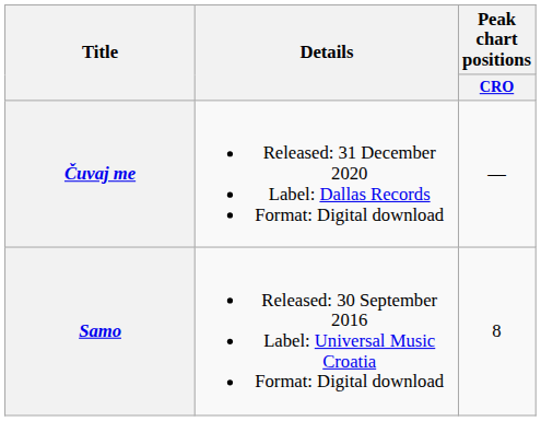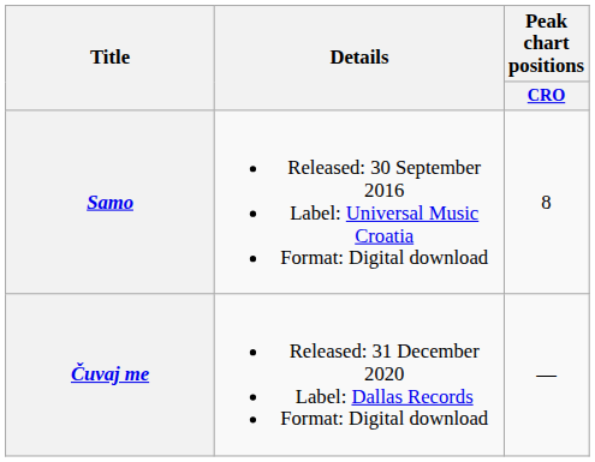 <table class="wikitable plainrowheaders" style="text-align:center;">
 <tr>
 <th scope="col" rowspan="2" style="width:10em;">Title</th>
 <th scope="col" rowspan="2" style="width:14em;">Details</th>
 <th scope="col">Peak chart positions</th>
 </tr>
 <tr>
 <th scope="col" style="width:3em;font-size:85%;"><a href='#'>CRO</a></th>
 </tr>
 <tr>
+<th scope="row"><em><a href='#'>Samo</a></em></th>
+<td><br><ul><li>Released: 30 September 2016</li><li>Label: <a href='#'>Universal Music Croatia</a></li><li>Format: Digital download</li></ul></td>
+<td>8</td>
+</tr>
+<tr>
 <th scope="row"><em><a href='#'>Čuvaj me</a></em></th>
 <td><br><ul><li>Released: 31 December 2020</li><li>Label: <a href='#'>Dallas Records</a></li><li>Format: Digital download</li></ul></td>
 <td>—</td>
 </tr>
-<tr>
-<th scope="row"><em><a href='#'>Samo</a></em></th>
-<td><br><ul><li>Released: 30 September 2016</li><li>Label: <a href='#'>Universal Music Croatia</a></li><li>Format: Digital download</li></ul></td>
-<td>8</td>
-</tr>
 </table>
